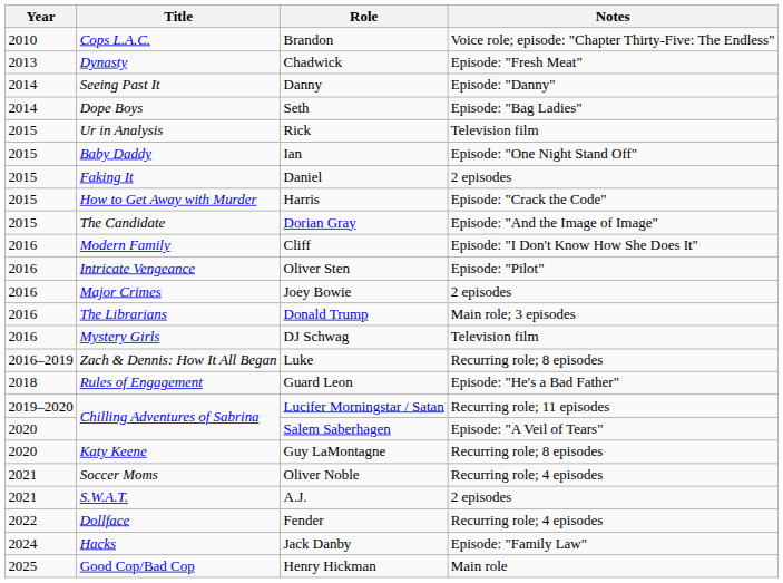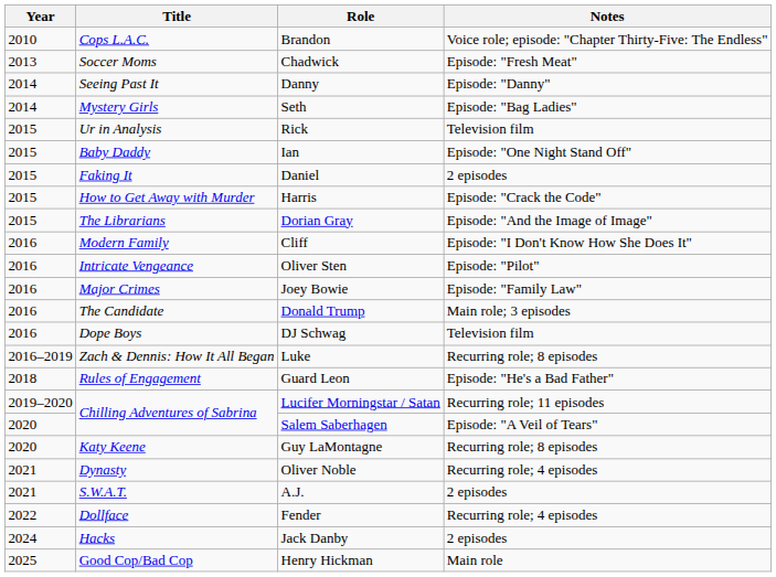 <table class="wikitable plainrowheaders sortable">
 <tr>
 <th scope="col">Year</th>
 <th scope="col">Title</th>
 <th scope="col">Role</th>
 <th scope="col" class="unsortable">Notes</th>
 </tr>
 <tr>
 <td>2010</td>
 <td><em><a href='#'>Cops L.A.C.</a></em></td>
 <td>Brandon</td>
 <td>Voice role; episode: "Chapter Thirty-Five: The Endless"</td>
 </tr>
 <tr>
 <td>2013</td>
-<td><em><a href='#'>Dynasty</a></em></td>
+<td><em>Soccer Moms</em></td>
 <td>Chadwick</td>
 <td>Episode: "Fresh Meat"</td>
 </tr>
 <tr>
 <td>2014</td>
 <td><em>Seeing Past It</em></td>
 <td>Danny</td>
 <td>Episode: "Danny"</td>
 </tr>
 <tr>
 <td>2014</td>
-<td><em>Dope Boys</em></td>
+<td><em><a href='#'>Mystery Girls</a></em></td>
 <td>Seth</td>
 <td>Episode: "Bag Ladies"</td>
 </tr>
 <tr>
 <td>2015</td>
 <td><em>Ur in Analysis</em></td>
 <td>Rick</td>
 <td>Television film</td>
 </tr>
 <tr>
 <td>2015</td>
 <td><em><a href='#'>Baby Daddy</a></em></td>
 <td>Ian</td>
 <td>Episode: "One Night Stand Off"</td>
 </tr>
 <tr>
 <td>2015</td>
 <td><em><a href='#'>Faking It</a></em></td>
 <td>Daniel</td>
 <td>2 episodes</td>
 </tr>
 <tr>
 <td>2015</td>
 <td><em><a href='#'>How to Get Away with Murder</a></em></td>
 <td>Harris</td>
 <td>Episode: "Crack the Code"</td>
 </tr>
 <tr>
 <td>2015</td>
-<td><em>The Candidate</em></td>
+<td><em><a href='#'>The Librarians</a></em></td>
 <td><a href='#'>Dorian Gray</a></td>
 <td>Episode: "And the Image of Image"</td>
 </tr>
 <tr>
 <td>2016</td>
 <td><em><a href='#'>Modern Family</a></em></td>
 <td>Cliff</td>
 <td>Episode: "I Don't Know How She Does It"</td>
 </tr>
 <tr>
 <td>2016</td>
 <td><em><a href='#'>Intricate Vengeance</a></em></td>
 <td>Oliver Sten</td>
 <td>Episode: "Pilot"</td>
 </tr>
 <tr>
 <td>2016</td>
 <td><em><a href='#'>Major Crimes</a></em></td>
 <td>Joey Bowie</td>
-<td>2 episodes</td>
+<td>Episode: "Family Law"</td>
 </tr>
 <tr>
 <td>2016</td>
-<td><em><a href='#'>The Librarians</a></em></td>
+<td><em>The Candidate</em></td>
 <td><a href='#'>Donald Trump</a></td>
 <td>Main role; 3 episodes</td>
 </tr>
 <tr>
 <td>2016</td>
-<td><em><a href='#'>Mystery Girls</a></em></td>
+<td><em>Dope Boys</em></td>
 <td>DJ Schwag</td>
 <td>Television film</td>
 </tr>
 <tr>
 <td>2016–2019</td>
 <td><em>Zach & Dennis: How It All Began</em></td>
 <td>Luke</td>
 <td>Recurring role; 8 episodes</td>
 </tr>
 <tr>
 <td>2018</td>
 <td><em><a href='#'>Rules of Engagement</a></em></td>
 <td>Guard Leon</td>
 <td>Episode: "He's a Bad Father"</td>
 </tr>
 <tr>
 <td>2019–2020</td>
 <td rowspan="2"><em><a href='#'>Chilling Adventures of Sabrina</a></em></td>
 <td><a href='#'>Lucifer Morningstar / Satan</a></td>
 <td>Recurring role; 11 episodes</td>
 </tr>
 <tr>
 <td>2020</td>
 <td><a href='#'>Salem Saberhagen</a></td>
 <td>Episode: "A Veil of Tears"</td>
 </tr>
 <tr>
 <td>2020</td>
 <td><em><a href='#'>Katy Keene</a></em></td>
 <td>Guy LaMontagne</td>
 <td>Recurring role; 8 episodes</td>
 </tr>
 <tr>
 <td>2021</td>
-<td><em>Soccer Moms</em></td>
+<td><em><a href='#'>Dynasty</a></em></td>
 <td>Oliver Noble</td>
 <td>Recurring role; 4 episodes</td>
 </tr>
 <tr>
 <td>2021</td>
 <td><em><a href='#'>S.W.A.T.</a></em></td>
 <td>A.J.</td>
 <td>2 episodes</td>
 </tr>
 <tr>
 <td>2022</td>
 <td><em><a href='#'>Dollface</a></em></td>
 <td>Fender</td>
 <td>Recurring role; 4 episodes</td>
 </tr>
 <tr>
 <td>2024</td>
 <td><em><a href='#'>Hacks</a></em></td>
 <td>Jack Danby</td>
-<td>Episode: "Family Law"</td>
+<td>2 episodes</td>
 </tr>
 <tr>
 <td>2025</td>
 <td><a href='#'>Good Cop/Bad Cop</a></td>
 <td>Henry Hickman</td>
 <td>Main role</td>
 </tr>
 </table>
